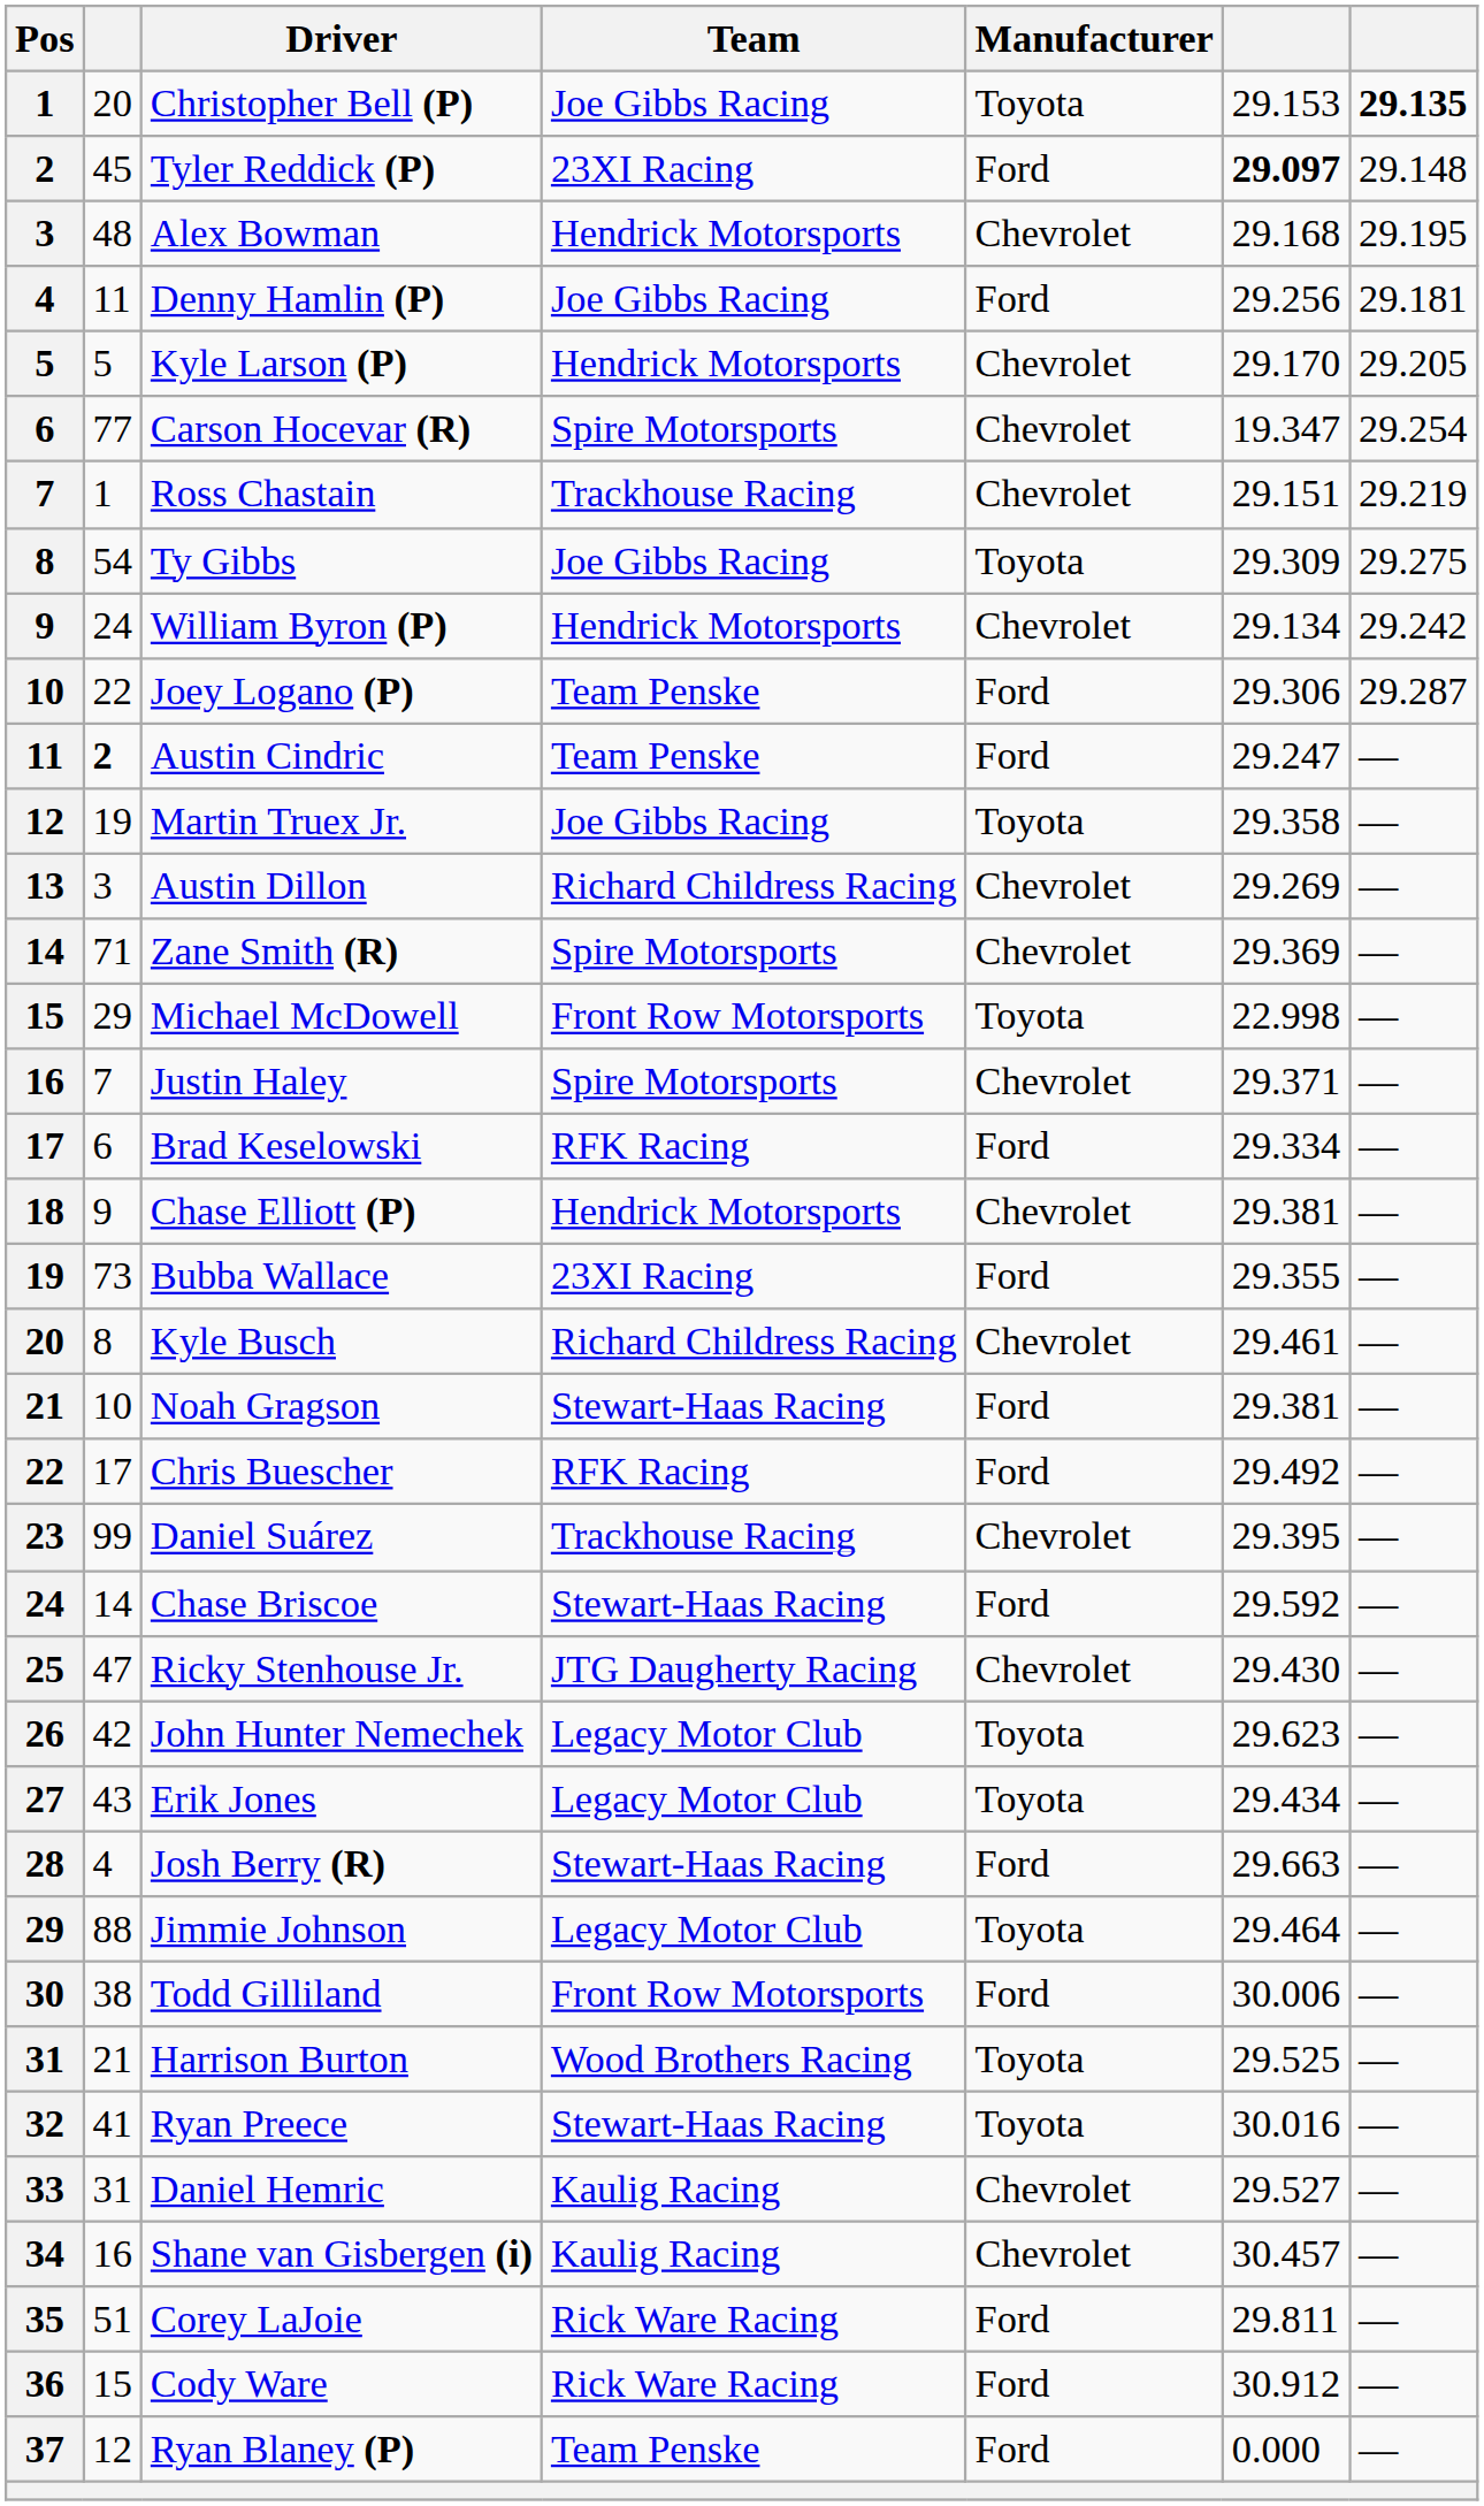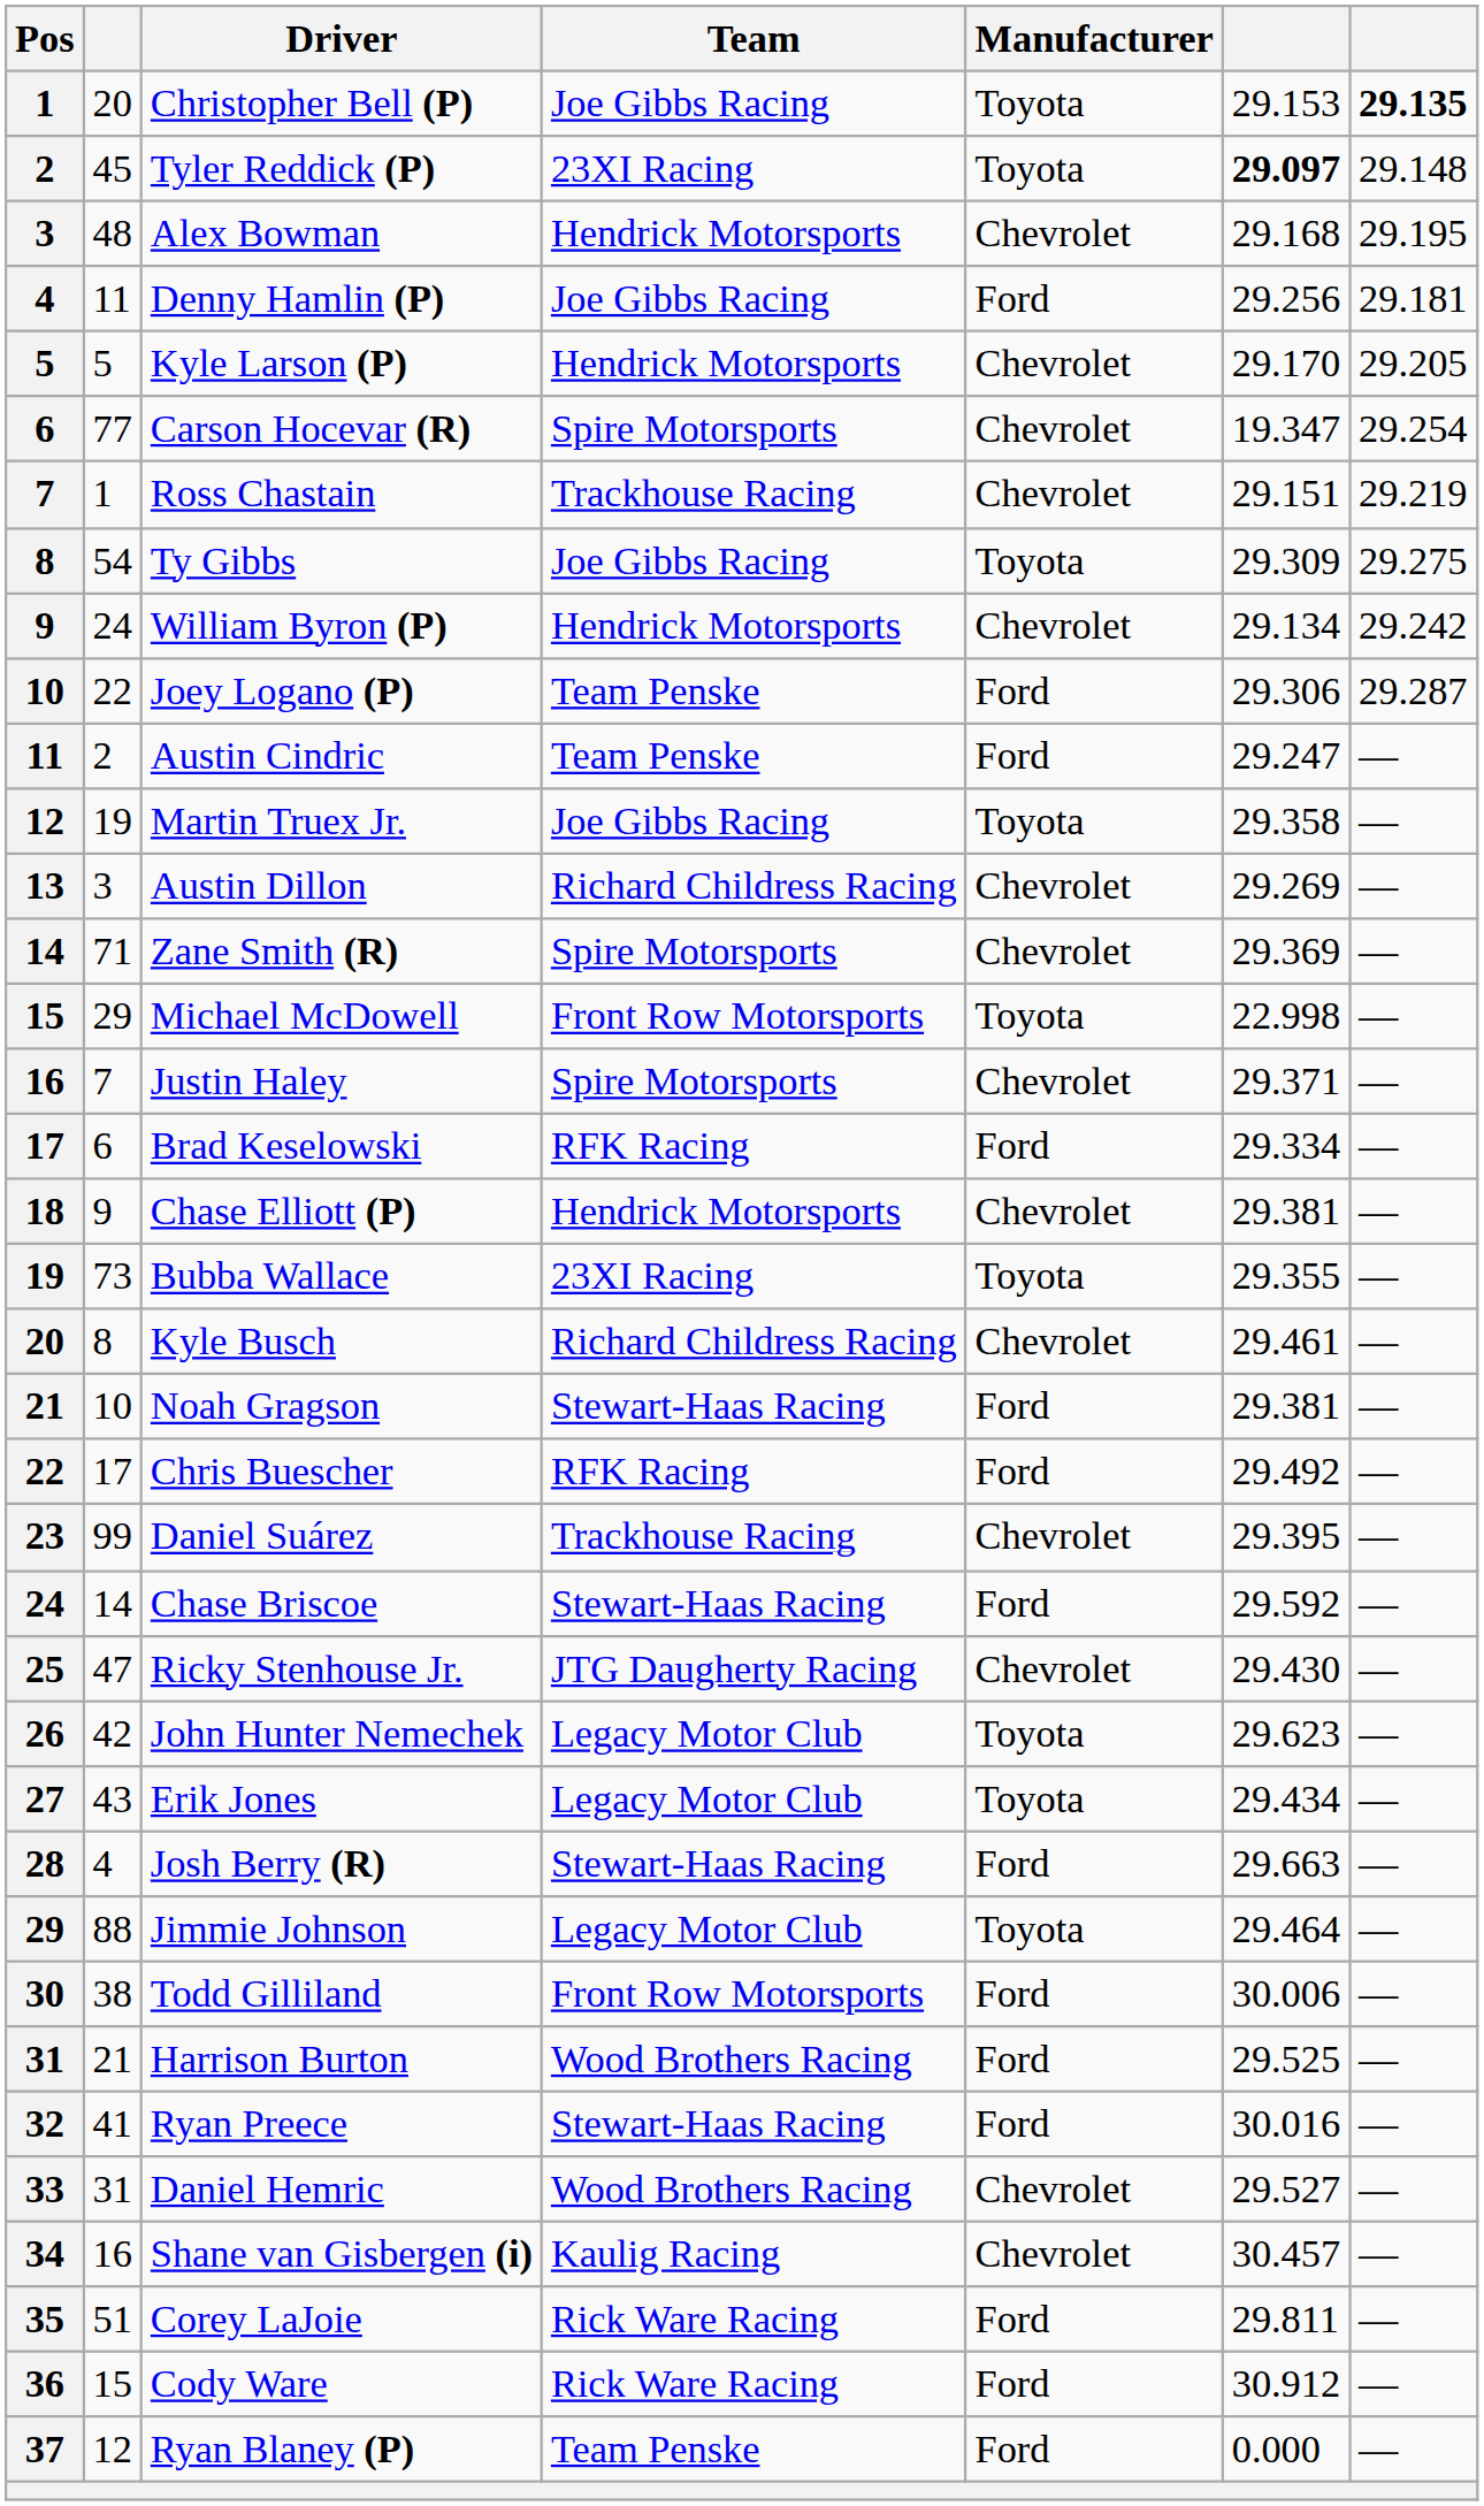 <table class="wikitable" style="font-size:95%">
 <tr>
 <th>Pos</th>
 <th></th>
 <th>Driver</th>
 <th>Team</th>
 <th>Manufacturer</th>
 <th></th>
 <th></th>
 </tr>
 <tr>
 <th>1</th>
 <td>20</td>
 <td><a href='#'>Christopher Bell</a> <strong>(P)</strong></td>
 <td><a href='#'>Joe Gibbs Racing</a></td>
 <td>Toyota</td>
 <td>29.153</td>
 <td><strong>29.135</strong></td>
 </tr>
 <tr>
 <th>2</th>
 <td>45</td>
 <td><a href='#'>Tyler Reddick</a> <strong>(P)</strong></td>
 <td><a href='#'>23XI Racing</a></td>
-<td>Ford</td>
+<td>Toyota</td>
 <td><strong>29.097</strong></td>
 <td>29.148</td>
 </tr>
 <tr>
 <th>3</th>
 <td>48</td>
 <td><a href='#'>Alex Bowman</a></td>
 <td><a href='#'>Hendrick Motorsports</a></td>
 <td>Chevrolet</td>
 <td>29.168</td>
 <td>29.195</td>
 </tr>
 <tr>
 <th>4</th>
 <td>11</td>
 <td><a href='#'>Denny Hamlin</a> <strong>(P)</strong></td>
 <td><a href='#'>Joe Gibbs Racing</a></td>
 <td>Ford</td>
 <td>29.256</td>
 <td>29.181</td>
 </tr>
 <tr>
 <th>5</th>
 <td>5</td>
 <td><a href='#'>Kyle Larson</a> <strong>(P)</strong></td>
 <td><a href='#'>Hendrick Motorsports</a></td>
 <td>Chevrolet</td>
 <td>29.170</td>
 <td>29.205</td>
 </tr>
 <tr>
 <th>6</th>
 <td>77</td>
 <td><a href='#'>Carson Hocevar</a> <strong>(R)</strong></td>
 <td><a href='#'>Spire Motorsports</a></td>
 <td>Chevrolet</td>
 <td>19.347</td>
 <td>29.254</td>
 </tr>
 <tr>
 <th>7</th>
 <td>1</td>
 <td><a href='#'>Ross Chastain</a></td>
 <td><a href='#'>Trackhouse Racing</a></td>
 <td>Chevrolet</td>
 <td>29.151</td>
 <td>29.219</td>
 </tr>
 <tr>
 <th>8</th>
 <td>54</td>
 <td><a href='#'>Ty Gibbs</a></td>
 <td><a href='#'>Joe Gibbs Racing</a></td>
 <td>Toyota</td>
 <td>29.309</td>
 <td>29.275</td>
 </tr>
 <tr>
 <th>9</th>
 <td>24</td>
 <td><a href='#'>William Byron</a> <strong>(P)</strong></td>
 <td><a href='#'>Hendrick Motorsports</a></td>
 <td>Chevrolet</td>
 <td>29.134</td>
 <td>29.242</td>
 </tr>
 <tr>
 <th>10</th>
 <td>22</td>
 <td><a href='#'>Joey Logano</a> <strong>(P)</strong></td>
 <td><a href='#'>Team Penske</a></td>
 <td>Ford</td>
 <td>29.306</td>
 <td>29.287</td>
 </tr>
 <tr>
 <th>11</th>
-<td><strong>2</strong></td>
+<td>2</td>
 <td><a href='#'>Austin Cindric</a></td>
 <td><a href='#'>Team Penske</a></td>
 <td>Ford</td>
 <td>29.247</td>
 <td>—</td>
 </tr>
 <tr>
 <th>12</th>
 <td>19</td>
 <td><a href='#'>Martin Truex Jr.</a></td>
 <td><a href='#'>Joe Gibbs Racing</a></td>
 <td>Toyota</td>
 <td>29.358</td>
 <td>—</td>
 </tr>
 <tr>
 <th>13</th>
 <td>3</td>
 <td><a href='#'>Austin Dillon</a></td>
 <td><a href='#'>Richard Childress Racing</a></td>
 <td>Chevrolet</td>
 <td>29.269</td>
 <td>—</td>
 </tr>
 <tr>
 <th>14</th>
 <td>71</td>
 <td><a href='#'>Zane Smith</a> <strong>(R)</strong></td>
 <td><a href='#'>Spire Motorsports</a></td>
 <td>Chevrolet</td>
 <td>29.369</td>
 <td>—</td>
 </tr>
 <tr>
 <th>15</th>
 <td>29</td>
 <td><a href='#'>Michael McDowell</a></td>
 <td><a href='#'>Front Row Motorsports</a></td>
 <td>Toyota</td>
 <td>22.998</td>
 <td>—</td>
 </tr>
 <tr>
 <th>16</th>
 <td>7</td>
 <td><a href='#'>Justin Haley</a></td>
 <td><a href='#'>Spire Motorsports</a></td>
 <td>Chevrolet</td>
 <td>29.371</td>
 <td>—</td>
 </tr>
 <tr>
 <th>17</th>
 <td>6</td>
 <td><a href='#'>Brad Keselowski</a></td>
 <td><a href='#'>RFK Racing</a></td>
 <td>Ford</td>
 <td>29.334</td>
 <td>—</td>
 </tr>
 <tr>
 <th>18</th>
 <td>9</td>
 <td><a href='#'>Chase Elliott</a> <strong>(P)</strong></td>
 <td><a href='#'>Hendrick Motorsports</a></td>
 <td>Chevrolet</td>
 <td>29.381</td>
 <td>—</td>
 </tr>
 <tr>
 <th>19</th>
 <td>73</td>
 <td><a href='#'>Bubba Wallace</a></td>
 <td><a href='#'>23XI Racing</a></td>
-<td>Ford</td>
+<td>Toyota</td>
 <td>29.355</td>
 <td>—</td>
 </tr>
 <tr>
 <th>20</th>
 <td>8</td>
 <td><a href='#'>Kyle Busch</a></td>
 <td><a href='#'>Richard Childress Racing</a></td>
 <td>Chevrolet</td>
 <td>29.461</td>
 <td>—</td>
 </tr>
 <tr>
 <th>21</th>
 <td>10</td>
 <td><a href='#'>Noah Gragson</a></td>
 <td><a href='#'>Stewart-Haas Racing</a></td>
 <td>Ford</td>
 <td>29.381</td>
 <td>—</td>
 </tr>
 <tr>
 <th>22</th>
 <td>17</td>
 <td><a href='#'>Chris Buescher</a></td>
 <td><a href='#'>RFK Racing</a></td>
 <td>Ford</td>
 <td>29.492</td>
 <td>—</td>
 </tr>
 <tr>
 <th>23</th>
 <td>99</td>
 <td><a href='#'>Daniel Suárez</a></td>
 <td><a href='#'>Trackhouse Racing</a></td>
 <td>Chevrolet</td>
 <td>29.395</td>
 <td>—</td>
 </tr>
 <tr>
 <th>24</th>
 <td>14</td>
 <td><a href='#'>Chase Briscoe</a></td>
 <td><a href='#'>Stewart-Haas Racing</a></td>
 <td>Ford</td>
 <td>29.592</td>
 <td>—</td>
 </tr>
 <tr>
 <th>25</th>
 <td>47</td>
 <td><a href='#'>Ricky Stenhouse Jr.</a></td>
 <td><a href='#'>JTG Daugherty Racing</a></td>
 <td>Chevrolet</td>
 <td>29.430</td>
 <td>—</td>
 </tr>
 <tr>
 <th>26</th>
 <td>42</td>
 <td><a href='#'>John Hunter Nemechek</a></td>
 <td><a href='#'>Legacy Motor Club</a></td>
 <td>Toyota</td>
 <td>29.623</td>
 <td>—</td>
 </tr>
 <tr>
 <th>27</th>
 <td>43</td>
 <td><a href='#'>Erik Jones</a></td>
 <td><a href='#'>Legacy Motor Club</a></td>
 <td>Toyota</td>
 <td>29.434</td>
 <td>—</td>
 </tr>
 <tr>
 <th>28</th>
 <td>4</td>
 <td><a href='#'>Josh Berry</a> <strong>(R)</strong></td>
 <td><a href='#'>Stewart-Haas Racing</a></td>
 <td>Ford</td>
 <td>29.663</td>
 <td>—</td>
 </tr>
 <tr>
 <th>29</th>
 <td>88</td>
 <td><a href='#'>Jimmie Johnson</a></td>
 <td><a href='#'>Legacy Motor Club</a></td>
 <td>Toyota</td>
 <td>29.464</td>
 <td>—</td>
 </tr>
 <tr>
 <th>30</th>
 <td>38</td>
 <td><a href='#'>Todd Gilliland</a></td>
 <td><a href='#'>Front Row Motorsports</a></td>
 <td>Ford</td>
 <td>30.006</td>
 <td>—</td>
 </tr>
 <tr>
 <th>31</th>
 <td>21</td>
 <td><a href='#'>Harrison Burton</a></td>
 <td><a href='#'>Wood Brothers Racing</a></td>
-<td>Toyota</td>
+<td>Ford</td>
 <td>29.525</td>
 <td>—</td>
 </tr>
 <tr>
 <th>32</th>
 <td>41</td>
 <td><a href='#'>Ryan Preece</a></td>
 <td><a href='#'>Stewart-Haas Racing</a></td>
-<td>Toyota</td>
+<td>Ford</td>
 <td>30.016</td>
 <td>—</td>
 </tr>
 <tr>
 <th>33</th>
 <td>31</td>
 <td><a href='#'>Daniel Hemric</a></td>
-<td><a href='#'>Kaulig Racing</a></td>
+<td><a href='#'>Wood Brothers Racing</a></td>
 <td>Chevrolet</td>
 <td>29.527</td>
 <td>—</td>
 </tr>
 <tr>
 <th>34</th>
 <td>16</td>
 <td><a href='#'>Shane van Gisbergen</a> <strong>(i)</strong></td>
 <td><a href='#'>Kaulig Racing</a></td>
 <td>Chevrolet</td>
 <td>30.457</td>
 <td>—</td>
 </tr>
 <tr>
 <th>35</th>
 <td>51</td>
 <td><a href='#'>Corey LaJoie</a></td>
 <td><a href='#'>Rick Ware Racing</a></td>
 <td>Ford</td>
 <td>29.811</td>
 <td>—</td>
 </tr>
 <tr>
 <th>36</th>
 <td>15</td>
 <td><a href='#'>Cody Ware</a></td>
 <td><a href='#'>Rick Ware Racing</a></td>
 <td>Ford</td>
 <td>30.912</td>
 <td>—</td>
 </tr>
 <tr>
 <th>37</th>
 <td>12</td>
 <td><a href='#'>Ryan Blaney</a> <strong>(P)</strong></td>
 <td><a href='#'>Team Penske</a></td>
 <td>Ford</td>
 <td>0.000</td>
 <td>—</td>
 </tr>
 <tr>
 <th colspan="7"></th>
 </tr>
 </table>
